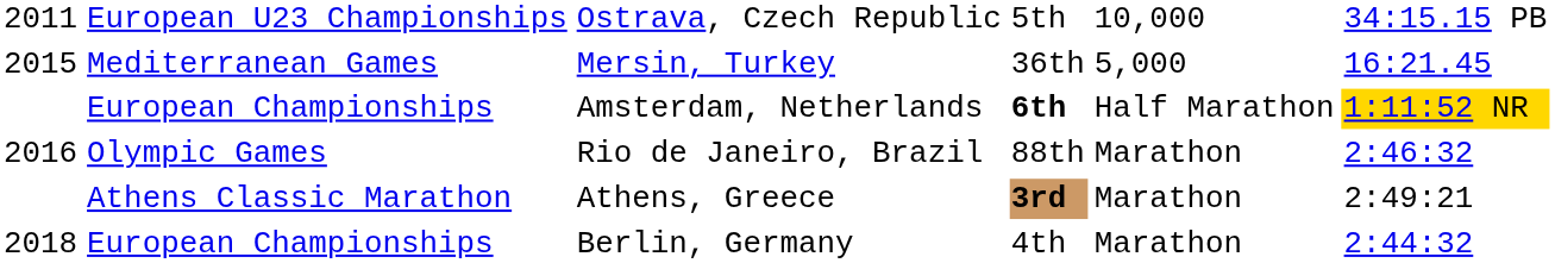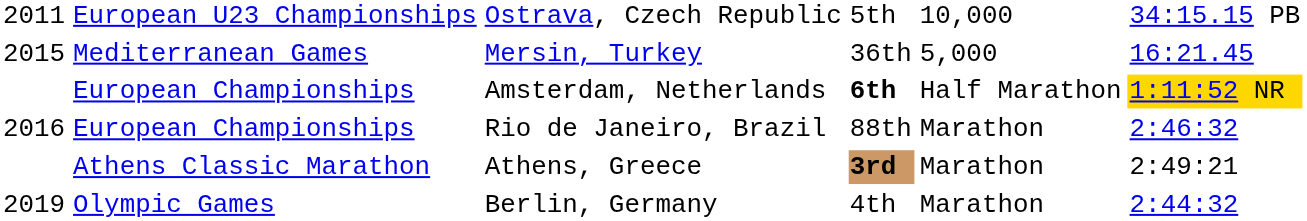 <table>
 <tr>
 <td>2011</td>
 <td><a href='#'>European U23 Championships</a></td>
 <td><a href='#'>Ostrava</a>, Czech Republic</td>
 <td>5th</td>
 <td>10,000</td>
 <td><a href='#'>34:15.15</a> PB</td>
 </tr>
 <tr>
 <td>2015</td>
 <td><a href='#'>Mediterranean Games</a></td>
 <td><a href='#'>Mersin, Turkey</a></td>
 <td>36th</td>
 <td>5,000</td>
 <td><a href='#'>16:21.45</a></td>
 </tr>
 <tr>
 <td rowspan=3>2016</td>
 <td><a href='#'>European Championships</a></td>
 <td>Amsterdam, Netherlands</td>
 <td><strong>6th</strong></td>
 <td>Half Marathon</td>
 <td style="background: gold;"><a href='#'>1:11:52</a> NR</td>
 </tr>
 <tr>
-<td><a href='#'>Olympic Games</a></td>
+<td><a href='#'>European Championships</a></td>
 <td>Rio de Janeiro, Brazil</td>
 <td>88th</td>
 <td>Marathon</td>
 <td><a href='#'>2:46:32</a></td>
 </tr>
 <tr>
 <td><a href='#'>Athens Classic Marathon</a></td>
 <td>Athens, Greece</td>
 <td bgcolor=CC9966><strong>3rd</strong></td>
 <td>Marathon</td>
 <td>2:49:21</td>
 </tr>
 <tr>
-<td>2018</td>
-<td><a href='#'>European Championships</a></td>
+<td>2019</td>
+<td><a href='#'>Olympic Games</a></td>
 <td>Berlin, Germany</td>
 <td>4th</td>
 <td>Marathon</td>
 <td><a href='#'>2:44:32</a></td>
 </tr>
 <tr>
 </tr>
 </table>
